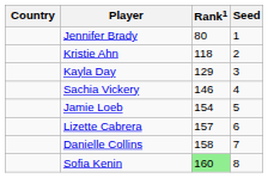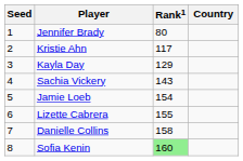 <table class="sortable wikitable">
 <tr>
-<th width="70">Country</th>
+<th>Seed</th>
 <th width="175">Player</th>
 <th>Rank<sup>1</sup></th>
-<th>Seed</th>
+<th width="70">Country</th>
 </tr>
 <tr>
-<td></td>
+<td>1</td>
 <td><a href='#'>Jennifer Brady</a></td>
 <td>80</td>
-<td>1</td>
+<td></td>
 </tr>
 <tr>
+<td>2</td>
+<td><a href='#'>Kristie Ahn</a></td>
+<td>117</td>
 <td></td>
-<td><a href='#'>Kristie Ahn</a></td>
-<td>118</td>
-<td>2</td>
 </tr>
 <tr>
-<td></td>
+<td>3</td>
 <td><a href='#'>Kayla Day</a></td>
 <td>129</td>
-<td>3</td>
+<td></td>
 </tr>
 <tr>
+<td>4</td>
+<td><a href='#'>Sachia Vickery</a></td>
+<td>143</td>
 <td></td>
-<td><a href='#'>Sachia Vickery</a></td>
-<td>146</td>
-<td>4</td>
 </tr>
 <tr>
-<td></td>
+<td>5</td>
 <td><a href='#'>Jamie Loeb</a></td>
 <td>154</td>
-<td>5</td>
+<td></td>
 </tr>
 <tr>
+<td>6</td>
+<td><a href='#'>Lizette Cabrera</a></td>
+<td>155</td>
 <td></td>
-<td><a href='#'>Lizette Cabrera</a></td>
-<td>157</td>
-<td>6</td>
 </tr>
 <tr>
-<td></td>
+<td>7</td>
 <td><a href='#'>Danielle Collins</a></td>
 <td>158</td>
-<td>7</td>
+<td></td>
 </tr>
 <tr>
-<td></td>
+<td>8</td>
 <td><a href='#'>Sofia Kenin</a></td>
 <td style="background: lightgreen;">160</td>
-<td>8</td>
+<td></td>
 </tr>
 </table>
